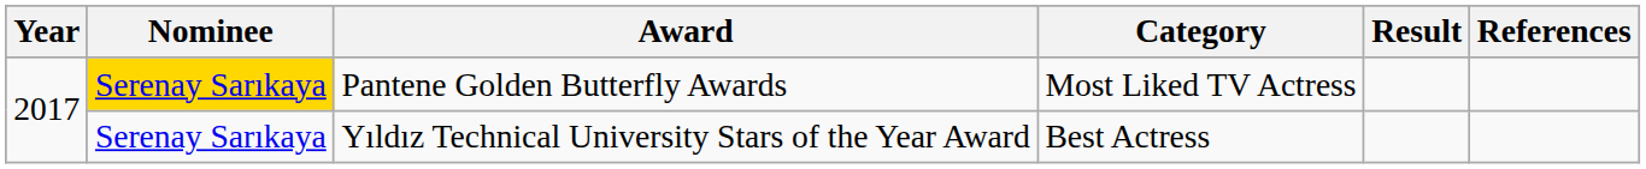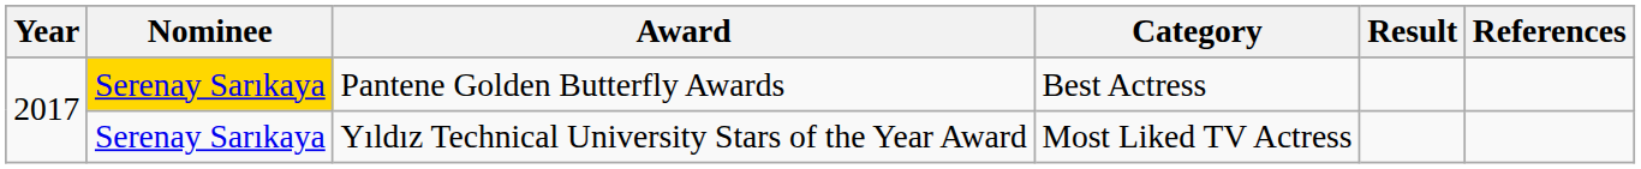 <table class="wikitable">
 <tr>
 <th>Year</th>
 <th>Nominee</th>
 <th>Award</th>
 <th>Category</th>
 <th>Result</th>
 <th>References</th>
 </tr>
 <tr>
 <td rowspan="2">2017</td>
 <td style="background: gold;"><a href='#'>Serenay Sarıkaya</a></td>
 <td>Pantene Golden Butterfly Awards</td>
-<td>Most Liked TV Actress</td>
+<td>Best Actress</td>
 <td></td>
 <td style="text-align: center;"></td>
 </tr>
 <tr>
 <td><a href='#'>Serenay Sarıkaya</a></td>
 <td>Yıldız Technical University Stars of the Year Award</td>
-<td>Best Actress</td>
+<td>Most Liked TV Actress</td>
 <td></td>
 <td style="text-align: center;"></td>
 </tr>
 </table>
